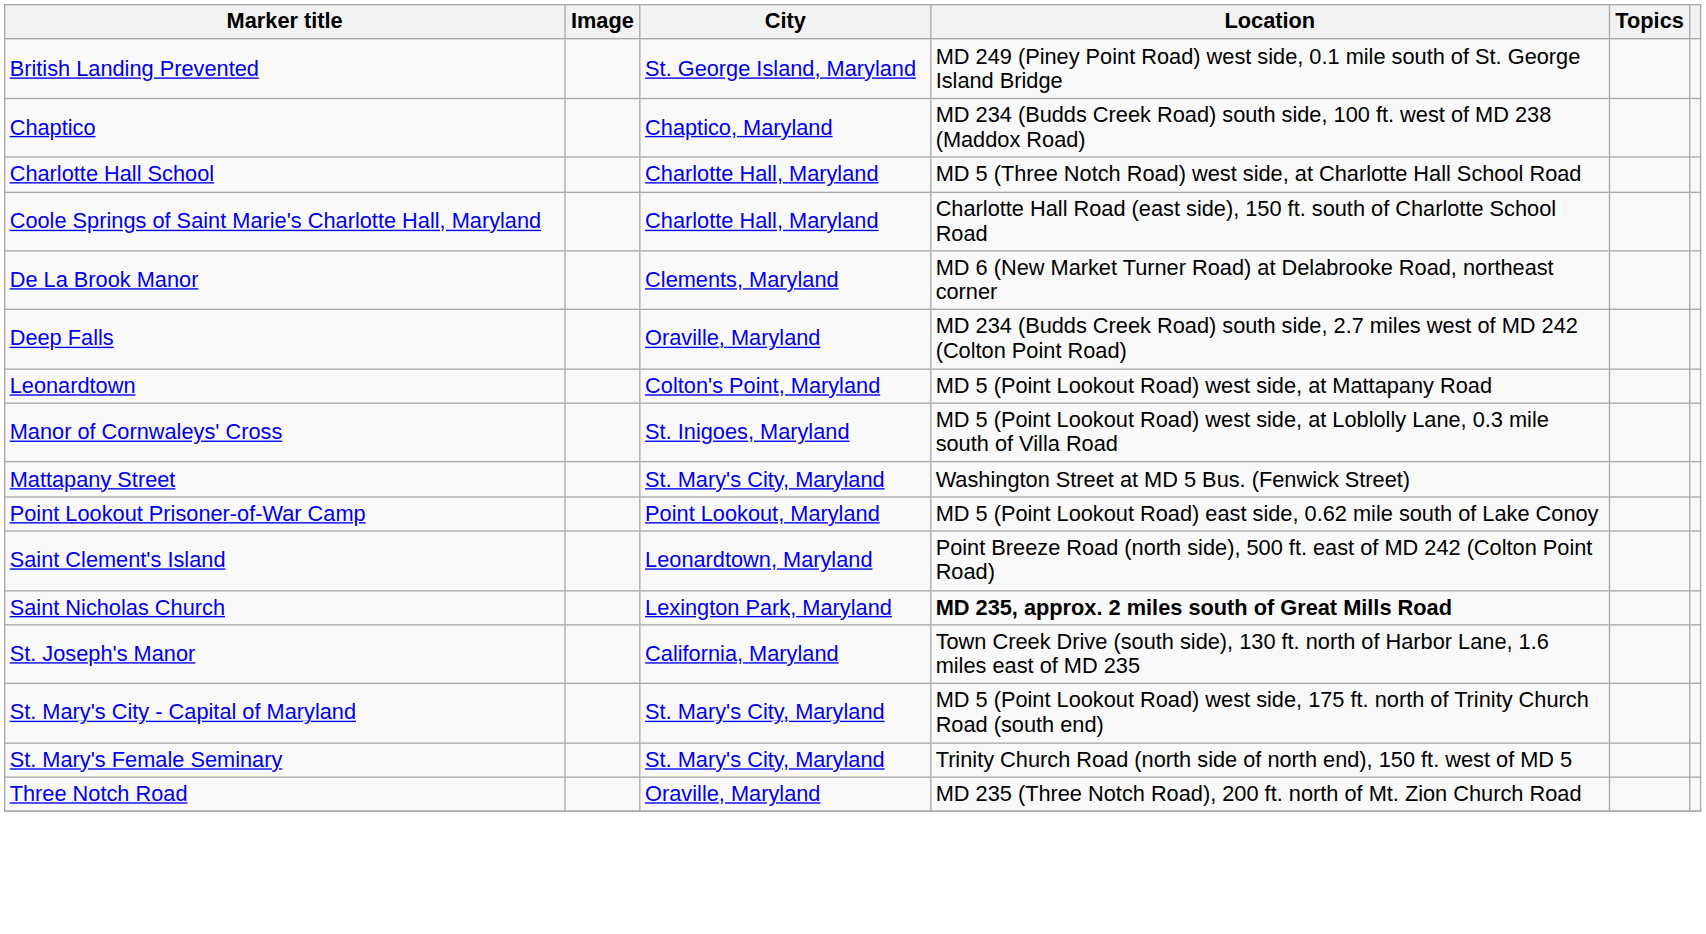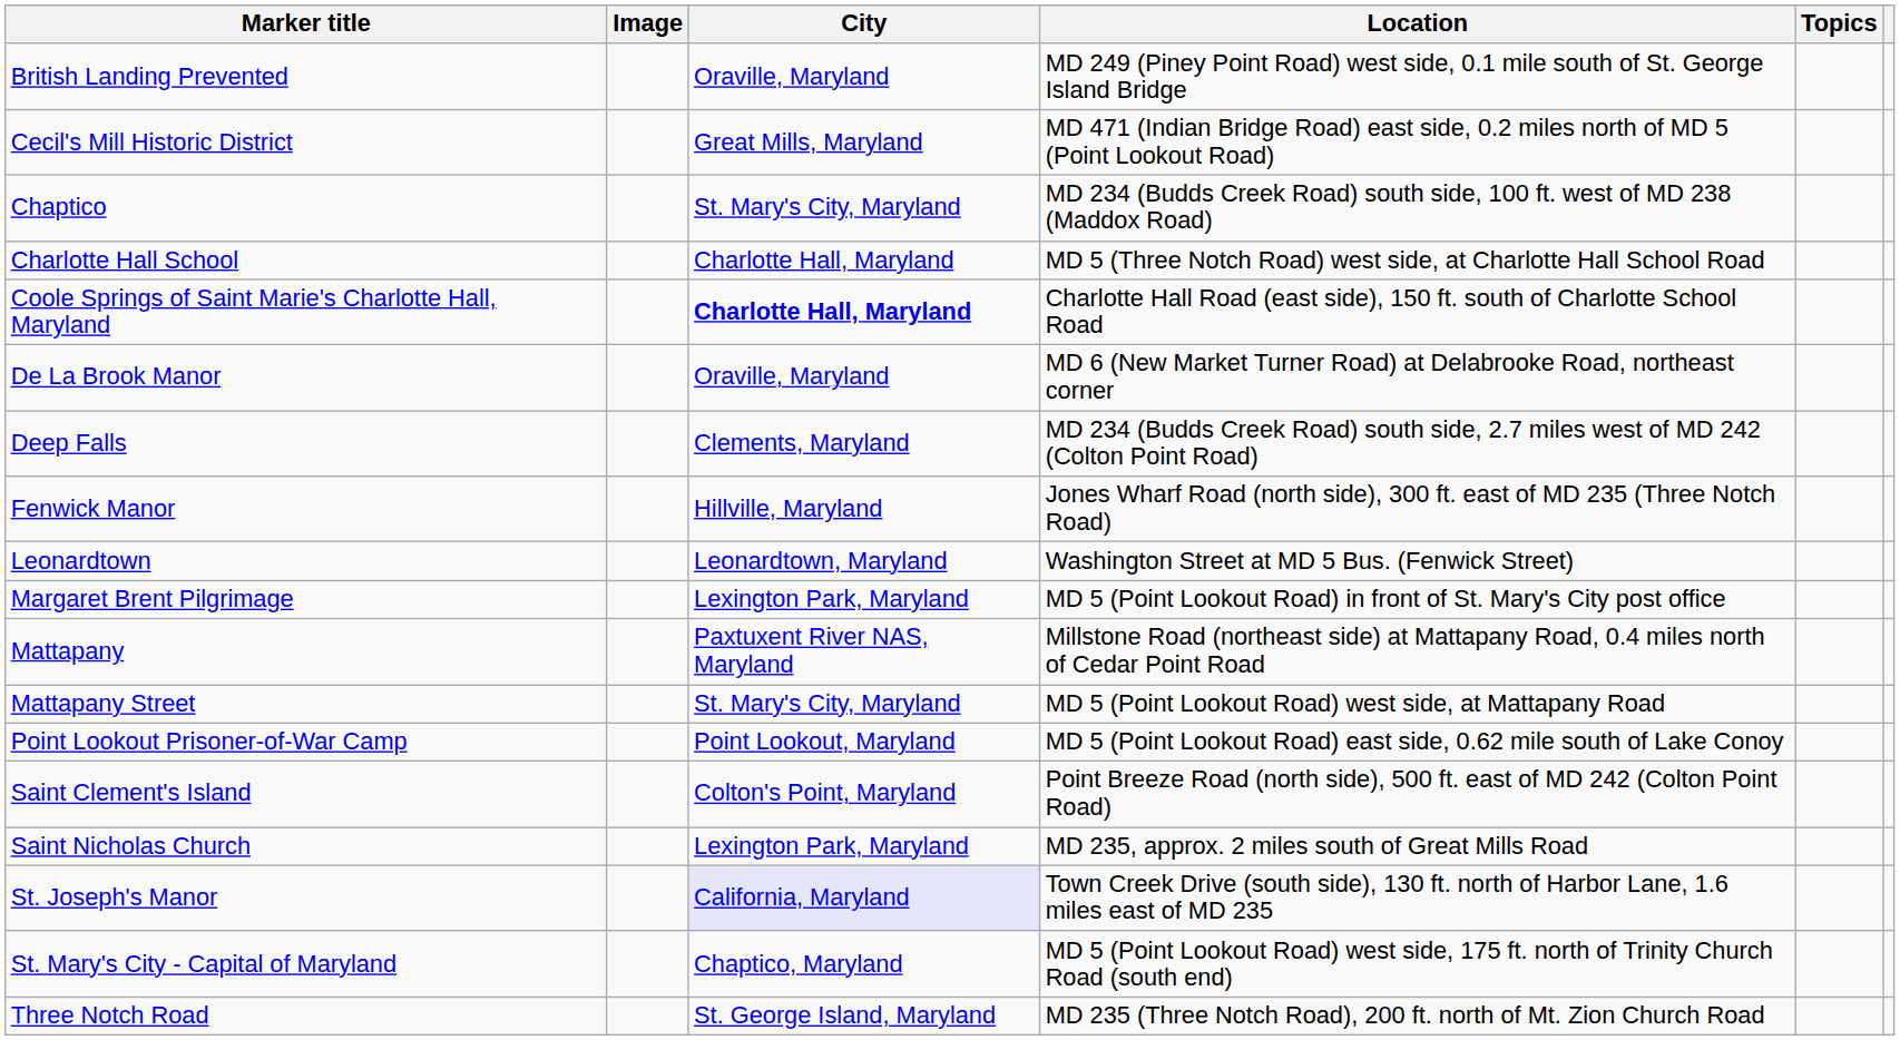 <table class="wikitable sortable">
 <tr>
 <th><strong>Marker title</strong></th>
 <th class="unsortable"><strong>Image</strong></th>
 <th><strong>City</strong></th>
 <th style="width:40%"><strong>Location</strong></th>
 <th><strong>Topics</strong></th>
 <th class="unsortable"></th>
 </tr>
 <tr>
 <td><a href='#'>British Landing Prevented</a></td>
 <td></td>
-<td><a href='#'>St. George Island, Maryland</a></td>
+<td><a href='#'>Oraville, Maryland</a></td>
 <td>MD 249 (Piney Point Road) west side, 0.1 mile south of St. George Island Bridge<br><small></small></td>
+<td></td>
+<td></td>
+</tr>
+<tr>
+<td><a href='#'>Cecil's Mill Historic District</a></td>
+<td></td>
+<td><a href='#'>Great Mills, Maryland</a></td>
+<td>MD 471 (Indian Bridge Road) east side, 0.2 miles north of MD 5 (Point Lookout Road)<br><small></small></td>
 <td></td>
 <td></td>
 </tr>
 <tr>
 <td><a href='#'>Chaptico</a></td>
 <td></td>
-<td><a href='#'>Chaptico, Maryland</a></td>
+<td><a href='#'>St. Mary's City, Maryland</a></td>
 <td>MD 234 (Budds Creek Road) south side, 100 ft. west of MD 238 (Maddox Road)<br><small></small></td>
 <td></td>
 <td></td>
 </tr>
 <tr>
 <td><a href='#'>Charlotte Hall School</a></td>
 <td></td>
 <td><a href='#'>Charlotte Hall, Maryland</a></td>
 <td>MD 5 (Three Notch Road) west side, at Charlotte Hall School Road<br><small></small></td>
 <td></td>
 <td></td>
 </tr>
 <tr>
 <td><a href='#'>Coole Springs of Saint Marie's Charlotte Hall, Maryland</a></td>
 <td></td>
-<td><a href='#'>Charlotte Hall, Maryland</a></td>
+<td><strong><a href='#'>Charlotte Hall, Maryland</a></strong></td>
 <td>Charlotte Hall Road (east side), 150 ft. south of Charlotte School Road<br><small></small></td>
 <td></td>
 <td></td>
 </tr>
 <tr>
 <td><a href='#'>De La Brook Manor</a></td>
 <td></td>
-<td><a href='#'>Clements, Maryland</a></td>
+<td><a href='#'>Oraville, Maryland</a></td>
 <td>MD 6 (New Market Turner Road) at Delabrooke Road, northeast corner<br><small></small></td>
 <td></td>
 <td></td>
 </tr>
 <tr>
 <td><a href='#'>Deep Falls</a></td>
 <td></td>
-<td><a href='#'>Oraville, Maryland</a></td>
+<td><a href='#'>Clements, Maryland</a></td>
 <td>MD 234 (Budds Creek Road) south side, 2.7 miles west of MD 242 (Colton Point Road)<br><small></small></td>
+<td></td>
+<td></td>
+</tr>
+<tr>
+<td><a href='#'>Fenwick Manor</a></td>
+<td></td>
+<td><a href='#'>Hillville, Maryland</a></td>
+<td>Jones Wharf Road (north side), 300 ft. east of MD 235 (Three Notch Road)<br><small></small></td>
 <td></td>
 <td></td>
 </tr>
 <tr>
 <td><a href='#'>Leonardtown</a></td>
 <td></td>
-<td><a href='#'>Colton's Point, Maryland</a></td>
-<td>MD 5 (Point Lookout Road) west side, at Mattapany Road<br><small></small></td>
+<td><a href='#'>Leonardtown, Maryland</a></td>
+<td>Washington Street at MD  5 Bus. (Fenwick Street)<br><small></small></td>
 <td></td>
 <td></td>
 </tr>
 <tr>
-<td><a href='#'>Manor of Cornwaleys' Cross</a></td>
+<td><a href='#'>Margaret Brent Pilgrimage</a></td>
 <td></td>
-<td><a href='#'>St. Inigoes, Maryland</a></td>
-<td>MD 5 (Point Lookout Road) west side, at Loblolly Lane, 0.3 mile south of Villa Road<br><small></small></td>
+<td><a href='#'>Lexington Park, Maryland</a></td>
+<td>MD 5 (Point Lookout Road) in front of St. Mary's City post office<br><small></small></td>
+<td></td>
+<td></td>
+</tr>
+<tr>
+<td><a href='#'>Mattapany</a></td>
+<td></td>
+<td><a href='#'>Paxtuxent River NAS, Maryland</a></td>
+<td>Millstone Road (northeast side) at Mattapany Road, 0.4 miles north of Cedar Point Road<br><small></small></td>
 <td></td>
 <td></td>
 </tr>
 <tr>
 <td><a href='#'>Mattapany Street</a></td>
 <td></td>
 <td><a href='#'>St. Mary's City, Maryland</a></td>
-<td>Washington Street at MD  5 Bus. (Fenwick Street)<br><small></small></td>
+<td>MD 5 (Point Lookout Road) west side, at Mattapany Road<br><small></small></td>
 <td></td>
 <td></td>
 </tr>
 <tr>
 <td><a href='#'>Point Lookout Prisoner-of-War Camp</a></td>
 <td></td>
 <td><a href='#'>Point Lookout, Maryland</a></td>
 <td>MD 5 (Point Lookout Road) east side, 0.62 mile south of Lake Conoy<br><small></small></td>
 <td></td>
 <td></td>
 </tr>
 <tr>
 <td><a href='#'>Saint Clement's Island</a></td>
 <td></td>
-<td><a href='#'>Leonardtown, Maryland</a></td>
+<td><a href='#'>Colton's Point, Maryland</a></td>
 <td>Point Breeze Road (north side), 500 ft. east of MD 242 (Colton Point Road)<br><small></small></td>
 <td></td>
 <td></td>
 </tr>
 <tr>
 <td><a href='#'>Saint Nicholas Church</a></td>
 <td></td>
 <td><a href='#'>Lexington Park, Maryland</a></td>
-<td><strong>MD 235, approx. 2 miles south of Great Mills Road<br><small></small></strong></td>
+<td>MD 235, approx. 2 miles south of Great Mills Road<br><small></small></td>
 <td></td>
 <td></td>
 </tr>
 <tr>
 <td><a href='#'>St. Joseph's Manor</a></td>
 <td></td>
-<td><a href='#'>California, Maryland</a></td>
+<td style="background: lavender;"><a href='#'>California, Maryland</a></td>
 <td>Town Creek Drive (south side), 130 ft. north of Harbor Lane, 1.6 miles east of MD 235<br><small></small></td>
 <td></td>
 <td></td>
 </tr>
 <tr>
 <td><a href='#'>St. Mary's City - Capital of Maryland</a></td>
 <td></td>
-<td><a href='#'>St. Mary's City, Maryland</a></td>
+<td><a href='#'>Chaptico, Maryland</a></td>
 <td>MD 5 (Point Lookout Road) west side, 175 ft. north of Trinity Church Road (south end)<br><small></small></td>
-<td></td>
-<td></td>
-</tr>
-<tr>
-<td><a href='#'>St. Mary's Female Seminary</a></td>
-<td></td>
-<td><a href='#'>St. Mary's City, Maryland</a></td>
-<td>Trinity Church Road (north side of north end), 150 ft. west of MD 5<br><small></small></td>
 <td></td>
 <td></td>
 </tr>
 <tr>
 <td><a href='#'>Three Notch Road</a></td>
 <td></td>
-<td><a href='#'>Oraville, Maryland</a></td>
+<td><a href='#'>St. George Island, Maryland</a></td>
 <td>MD 235 (Three Notch Road), 200 ft. north of Mt. Zion Church Road<br><small></small></td>
 <td></td>
 <td></td>
 </tr>
 <tr>
 </tr>
 </table>
